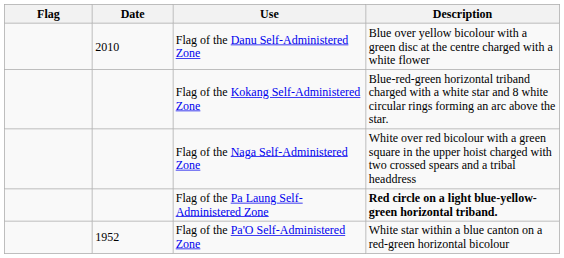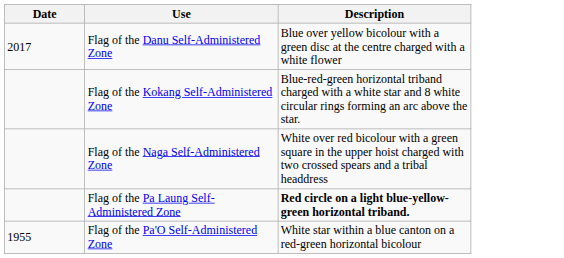 <table class="wikitable">
 <tr>
-<th width="110">Flag</th>
 <th width="100">Date</th>
 <th width="250">Use</th>
 <th width="250">Description</th>
 </tr>
 <tr>
-<td></td>
-<td>2010</td>
+<td>2017</td>
 <td>Flag of the <a href='#'>Danu Self-Administered Zone</a></td>
 <td>Blue over yellow bicolour with a green disc at the centre charged with a white flower</td>
 </tr>
 <tr>
-<td></td>
 <td></td>
 <td>Flag of the <a href='#'>Kokang Self-Administered Zone</a></td>
 <td>Blue-red-green horizontal triband charged with a white star and 8 white circular rings forming an arc above the star.</td>
 </tr>
 <tr>
 <td></td>
-<td></td>
 <td>Flag of the <a href='#'>Naga Self-Administered Zone</a></td>
 <td>White over red bicolour with a green square in the upper hoist charged with two crossed spears and a tribal headdress</td>
 </tr>
 <tr>
 <td></td>
-<td></td>
 <td>Flag of the <a href='#'>Pa Laung Self-Administered Zone</a></td>
 <td><strong>Red circle on a light blue-yellow-green horizontal triband.</strong></td>
 </tr>
 <tr>
-<td></td>
-<td>1952</td>
+<td>1955</td>
 <td>Flag of the <a href='#'>Pa'O Self-Administered Zone</a></td>
 <td>White star within a blue canton on a red-green horizontal bicolour</td>
 </tr>
 </table>
